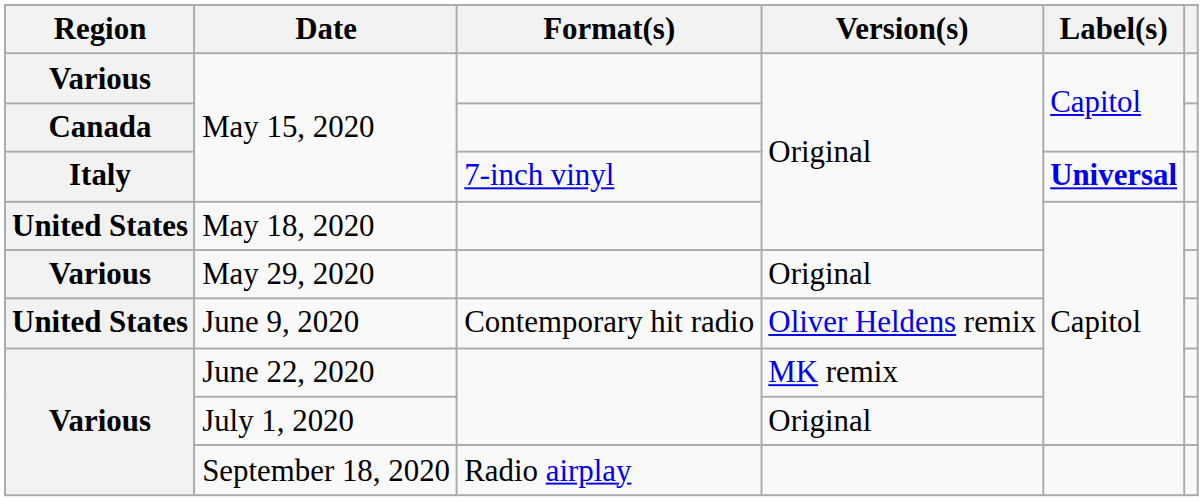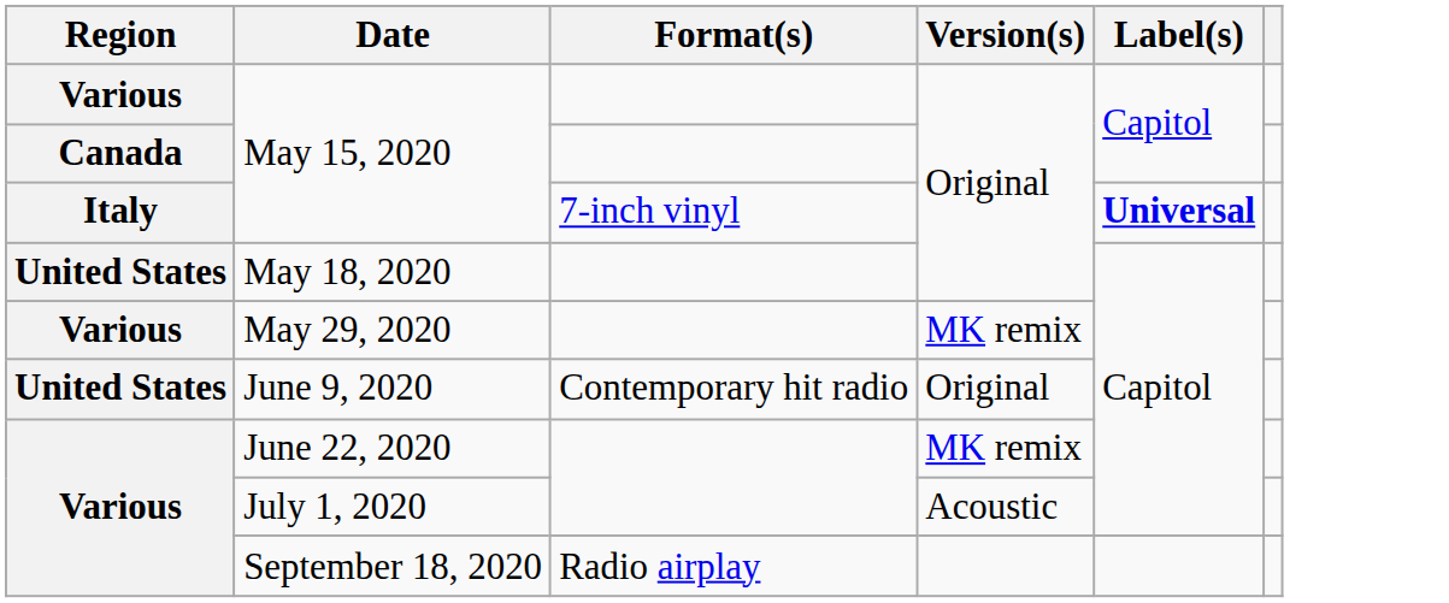 <table class="wikitable plainrowheaders">
 <tr>
 <th scope="col">Region</th>
 <th scope="col">Date</th>
 <th scope="col">Format(s)</th>
 <th scope="col">Version(s)</th>
 <th scope="col">Label(s)</th>
 <th scope="col"></th>
 </tr>
 <tr>
 <th scope="row">Various</th>
 <td rowspan="3">May 15, 2020</td>
 <td></td>
 <td rowspan="4">Original</td>
 <td rowspan="2"><a href='#'>Capitol</a></td>
 <td align="center"></td>
 </tr>
 <tr>
 <th scope="row">Canada</th>
 <td></td>
 <td align="center"></td>
 </tr>
 <tr>
 <th scope="row">Italy</th>
 <td><a href='#'>7-inch vinyl</a></td>
 <td><strong><a href='#'>Universal</a></strong></td>
 <td align="center"></td>
 </tr>
 <tr>
 <th scope="row">United States</th>
 <td>May 18, 2020</td>
 <td></td>
 <td rowspan="5">Capitol</td>
 <td align="center"></td>
 </tr>
 <tr>
 <th scope="row">Various</th>
 <td>May 29, 2020</td>
 <td></td>
-<td>Original</td>
+<td><a href='#'>MK</a> remix</td>
 <td align="center"></td>
 </tr>
 <tr>
 <th scope="row">United States</th>
 <td>June 9, 2020</td>
 <td>Contemporary hit radio</td>
-<td><a href='#'>Oliver Heldens</a> remix</td>
+<td>Original</td>
 <td align="center"></td>
 </tr>
 <tr>
 <th scope="row" rowspan="3">Various</th>
 <td>June 22, 2020</td>
 <td rowspan="2"></td>
 <td><a href='#'>MK</a> remix</td>
 <td align="center"></td>
 </tr>
 <tr>
 <td>July 1, 2020</td>
-<td>Original</td>
+<td>Acoustic</td>
 <td align="center"></td>
 </tr>
 <tr>
 <td>September 18, 2020</td>
 <td>Radio <a href='#'>airplay</a></td>
 <td></td>
 <td></td>
 <td align="center"></td>
 </tr>
 </table>
